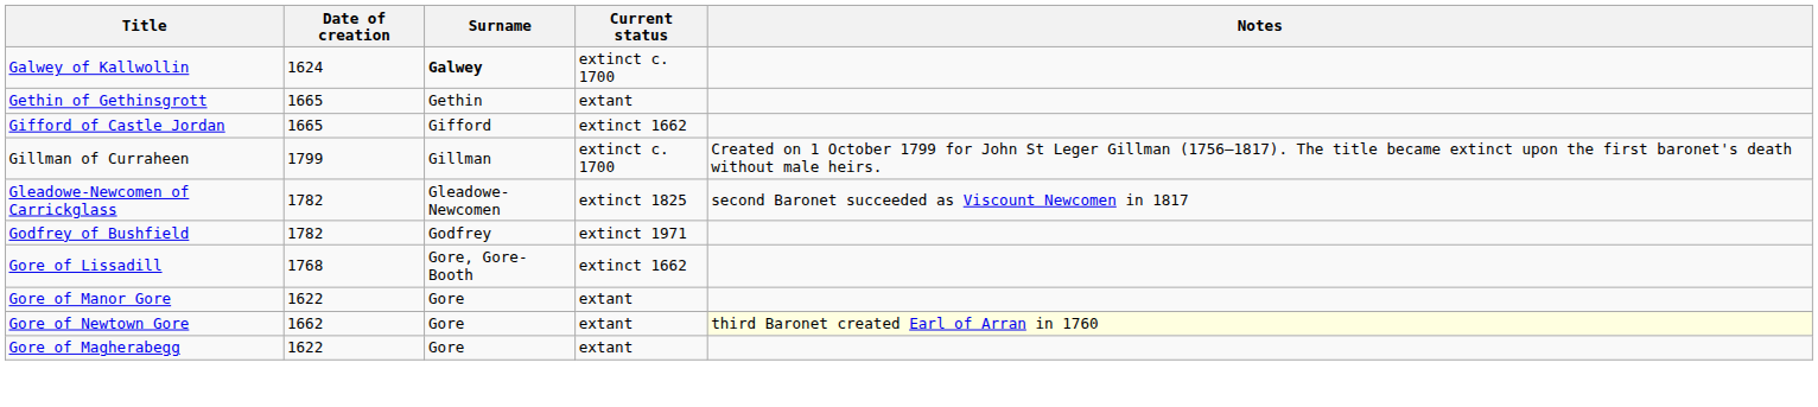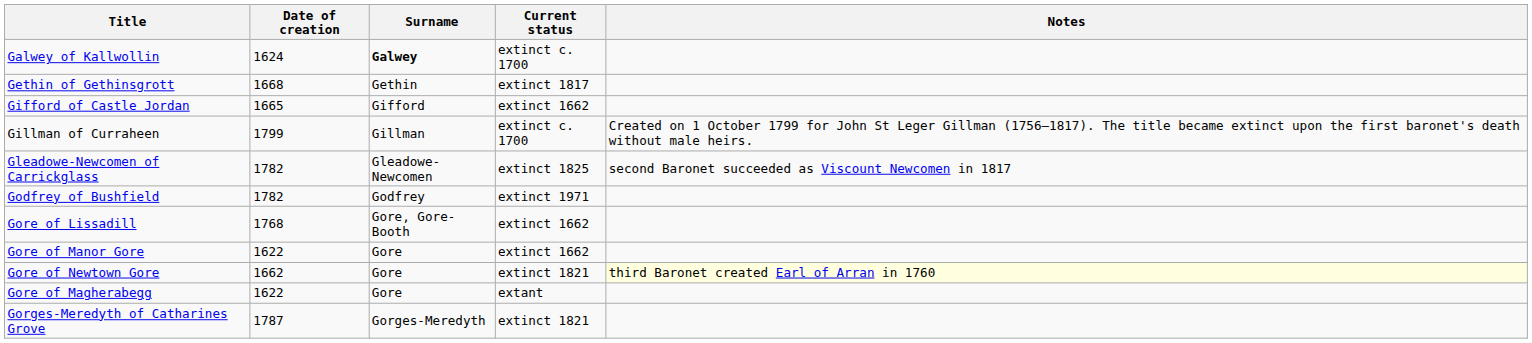 <table class="wikitable">
 <tr>
 <th>Title</th>
 <th>Date of creation</th>
 <th>Surname</th>
 <th>Current status</th>
 <th>Notes</th>
 </tr>
 <tr>
 <td><a href='#'>Galwey of Kallwollin</a></td>
 <td>1624</td>
 <td><strong>Galwey</strong></td>
 <td>extinct c. 1700</td>
 <td> </td>
 </tr>
 <tr>
 <td><a href='#'>Gethin of Gethinsgrott</a></td>
-<td>1665</td>
+<td>1668</td>
 <td>Gethin</td>
-<td>extant</td>
+<td>extinct 1817</td>
 <td> </td>
 </tr>
 <tr>
 <td><a href='#'>Gifford of Castle Jordan</a></td>
 <td>1665</td>
 <td>Gifford</td>
 <td>extinct 1662</td>
 <td> </td>
 </tr>
 <tr>
 <td>Gillman of Curraheen</td>
 <td>1799</td>
 <td>Gillman</td>
 <td>extinct c. 1700</td>
 <td>Created on 1 October 1799 for John St Leger Gillman (1756–1817). The title became extinct upon the first baronet's death without male heirs.</td>
 </tr>
 <tr>
 <td><a href='#'>Gleadowe-Newcomen of Carrickglass</a></td>
 <td>1782</td>
 <td>Gleadowe-Newcomen</td>
 <td>extinct 1825</td>
 <td>second Baronet succeeded as <a href='#'>Viscount Newcomen</a> in 1817</td>
 </tr>
 <tr>
 <td><a href='#'>Godfrey of Bushfield</a></td>
 <td>1782</td>
 <td>Godfrey</td>
 <td>extinct 1971</td>
 <td> </td>
 </tr>
 <tr>
 <td><a href='#'>Gore of Lissadill</a></td>
 <td>1768</td>
 <td>Gore, Gore-Booth</td>
 <td>extinct 1662</td>
 <td> </td>
 </tr>
 <tr>
 <td><a href='#'>Gore of Manor Gore</a></td>
 <td>1622</td>
 <td>Gore</td>
-<td>extant</td>
+<td>extinct 1662</td>
 <td> </td>
 </tr>
 <tr>
 <td><a href='#'>Gore of Newtown Gore</a></td>
 <td>1662</td>
 <td>Gore</td>
-<td>extant</td>
+<td>extinct 1821</td>
 <td style="background: lightyellow;">third Baronet created <a href='#'>Earl of Arran</a> in 1760</td>
 </tr>
 <tr>
 <td><a href='#'>Gore of Magherabegg</a></td>
 <td>1622</td>
 <td>Gore</td>
 <td>extant</td>
 <td> </td>
 </tr>
+<tr>
+<td><a href='#'>Gorges-Meredyth of Catharines Grove</a></td>
+<td>1787</td>
+<td>Gorges-Meredyth</td>
+<td>extinct 1821</td>
+<td> </td>
+</tr>
 </table>
